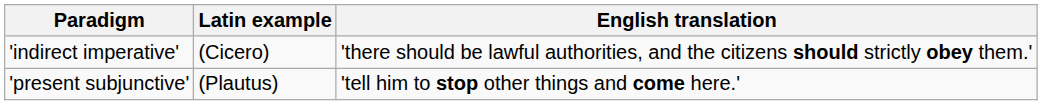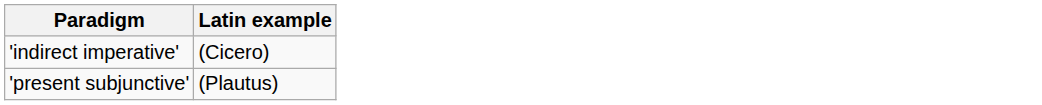 <table class="wikitable">
 <tr>
 <th>Paradigm</th>
 <th>Latin example</th>
-<th>English translation</th>
 </tr>
 <tr>
 <td>'indirect imperative'</td>
 <td> (Cicero)</td>
-<td>'there should be lawful authorities, and the citizens <strong>should</strong> strictly <strong>obey</strong> them.'</td>
 </tr>
 <tr>
 <td>'present subjunctive'</td>
 <td> (Plautus)</td>
-<td>'tell him to <strong>stop</strong> other things and <strong>come</strong> here.'</td>
 </tr>
 </table>
